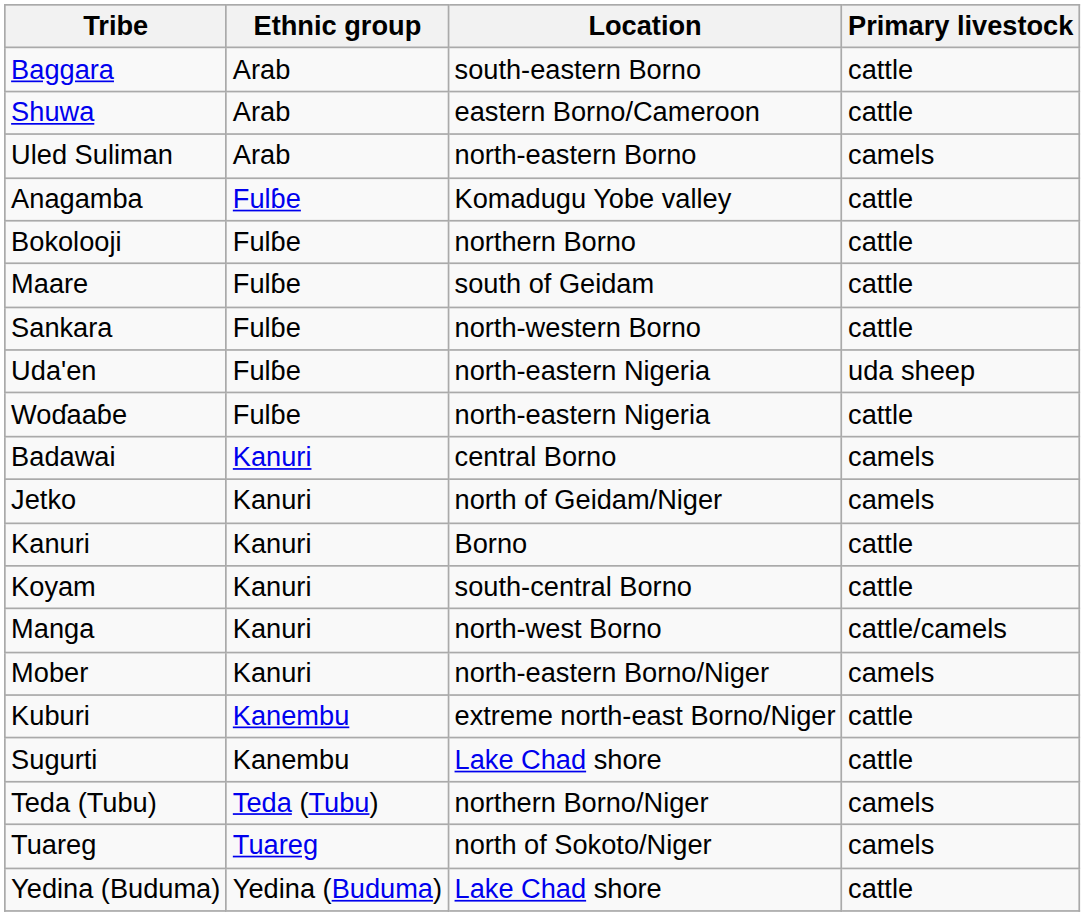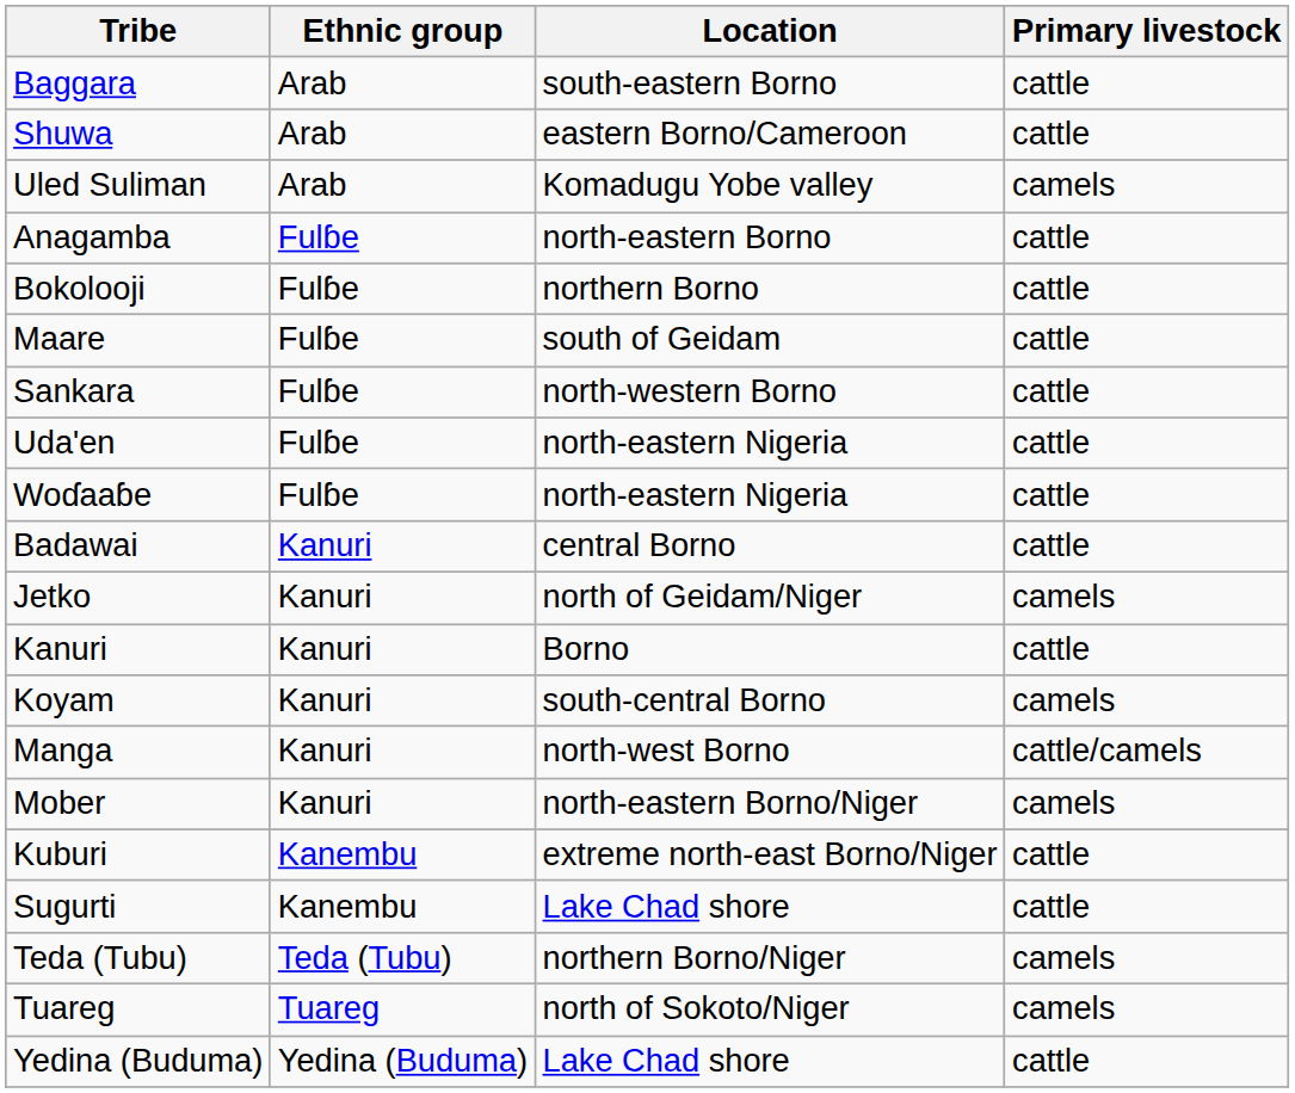 <table class="wikitable sortable">
 <tr>
 <th>Tribe</th>
 <th>Ethnic group</th>
 <th>Location</th>
 <th>Primary livestock</th>
 </tr>
 <tr>
 <td><a href='#'>Baggara</a></td>
 <td>Arab</td>
 <td>south-eastern Borno</td>
 <td>cattle</td>
 </tr>
 <tr>
 <td><a href='#'>Shuwa</a></td>
 <td>Arab</td>
 <td>eastern Borno/Cameroon</td>
 <td>cattle</td>
 </tr>
 <tr>
 <td>Uled Suliman</td>
 <td>Arab</td>
-<td>north-eastern Borno</td>
+<td>Komadugu Yobe valley</td>
 <td>camels</td>
 </tr>
 <tr>
 <td>Anagamba</td>
 <td><a href='#'>Fulɓe</a></td>
-<td>Komadugu Yobe valley</td>
+<td>north-eastern Borno</td>
 <td>cattle</td>
 </tr>
 <tr>
 <td>Bokolooji</td>
 <td>Fulɓe</td>
 <td>northern Borno</td>
 <td>cattle</td>
 </tr>
 <tr>
 <td>Maare</td>
 <td>Fulɓe</td>
 <td>south of Geidam</td>
 <td>cattle</td>
 </tr>
 <tr>
 <td>Sankara</td>
 <td>Fulɓe</td>
 <td>north-western Borno</td>
 <td>cattle</td>
 </tr>
 <tr>
 <td>Uda'en</td>
 <td>Fulɓe</td>
 <td>north-eastern Nigeria</td>
-<td>uda sheep</td>
+<td>cattle</td>
 </tr>
 <tr>
 <td>Woɗaaɓe</td>
 <td>Fulɓe</td>
 <td>north-eastern Nigeria</td>
 <td>cattle</td>
 </tr>
 <tr>
 <td>Badawai</td>
 <td><a href='#'>Kanuri</a></td>
 <td>central Borno</td>
-<td>camels</td>
+<td>cattle</td>
 </tr>
 <tr>
 <td>Jetko</td>
 <td>Kanuri</td>
 <td>north of Geidam/Niger</td>
 <td>camels</td>
 </tr>
 <tr>
 <td>Kanuri</td>
 <td>Kanuri</td>
 <td>Borno</td>
 <td>cattle</td>
 </tr>
 <tr>
 <td>Koyam</td>
 <td>Kanuri</td>
 <td>south-central Borno</td>
-<td>cattle</td>
+<td>camels</td>
 </tr>
 <tr>
 <td>Manga</td>
 <td>Kanuri</td>
 <td>north-west Borno</td>
 <td>cattle/camels</td>
 </tr>
 <tr>
 <td>Mober</td>
 <td>Kanuri</td>
 <td>north-eastern Borno/Niger</td>
 <td>camels</td>
 </tr>
 <tr>
 <td>Kuburi</td>
 <td><a href='#'>Kanembu</a></td>
 <td>extreme north-east Borno/Niger</td>
 <td>cattle</td>
 </tr>
 <tr>
 <td>Sugurti</td>
 <td>Kanembu</td>
 <td><a href='#'>Lake Chad</a> shore</td>
 <td>cattle</td>
 </tr>
 <tr>
 <td>Teda (Tubu)</td>
 <td><a href='#'>Teda</a> (<a href='#'>Tubu</a>)</td>
 <td>northern Borno/Niger</td>
 <td>camels</td>
 </tr>
 <tr>
 <td>Tuareg</td>
 <td><a href='#'>Tuareg</a></td>
 <td>north of Sokoto/Niger</td>
 <td>camels</td>
 </tr>
 <tr>
 <td>Yedina (Buduma)</td>
 <td>Yedina (<a href='#'>Buduma</a>)</td>
 <td><a href='#'>Lake Chad</a> shore</td>
 <td>cattle</td>
 </tr>
 </table>
